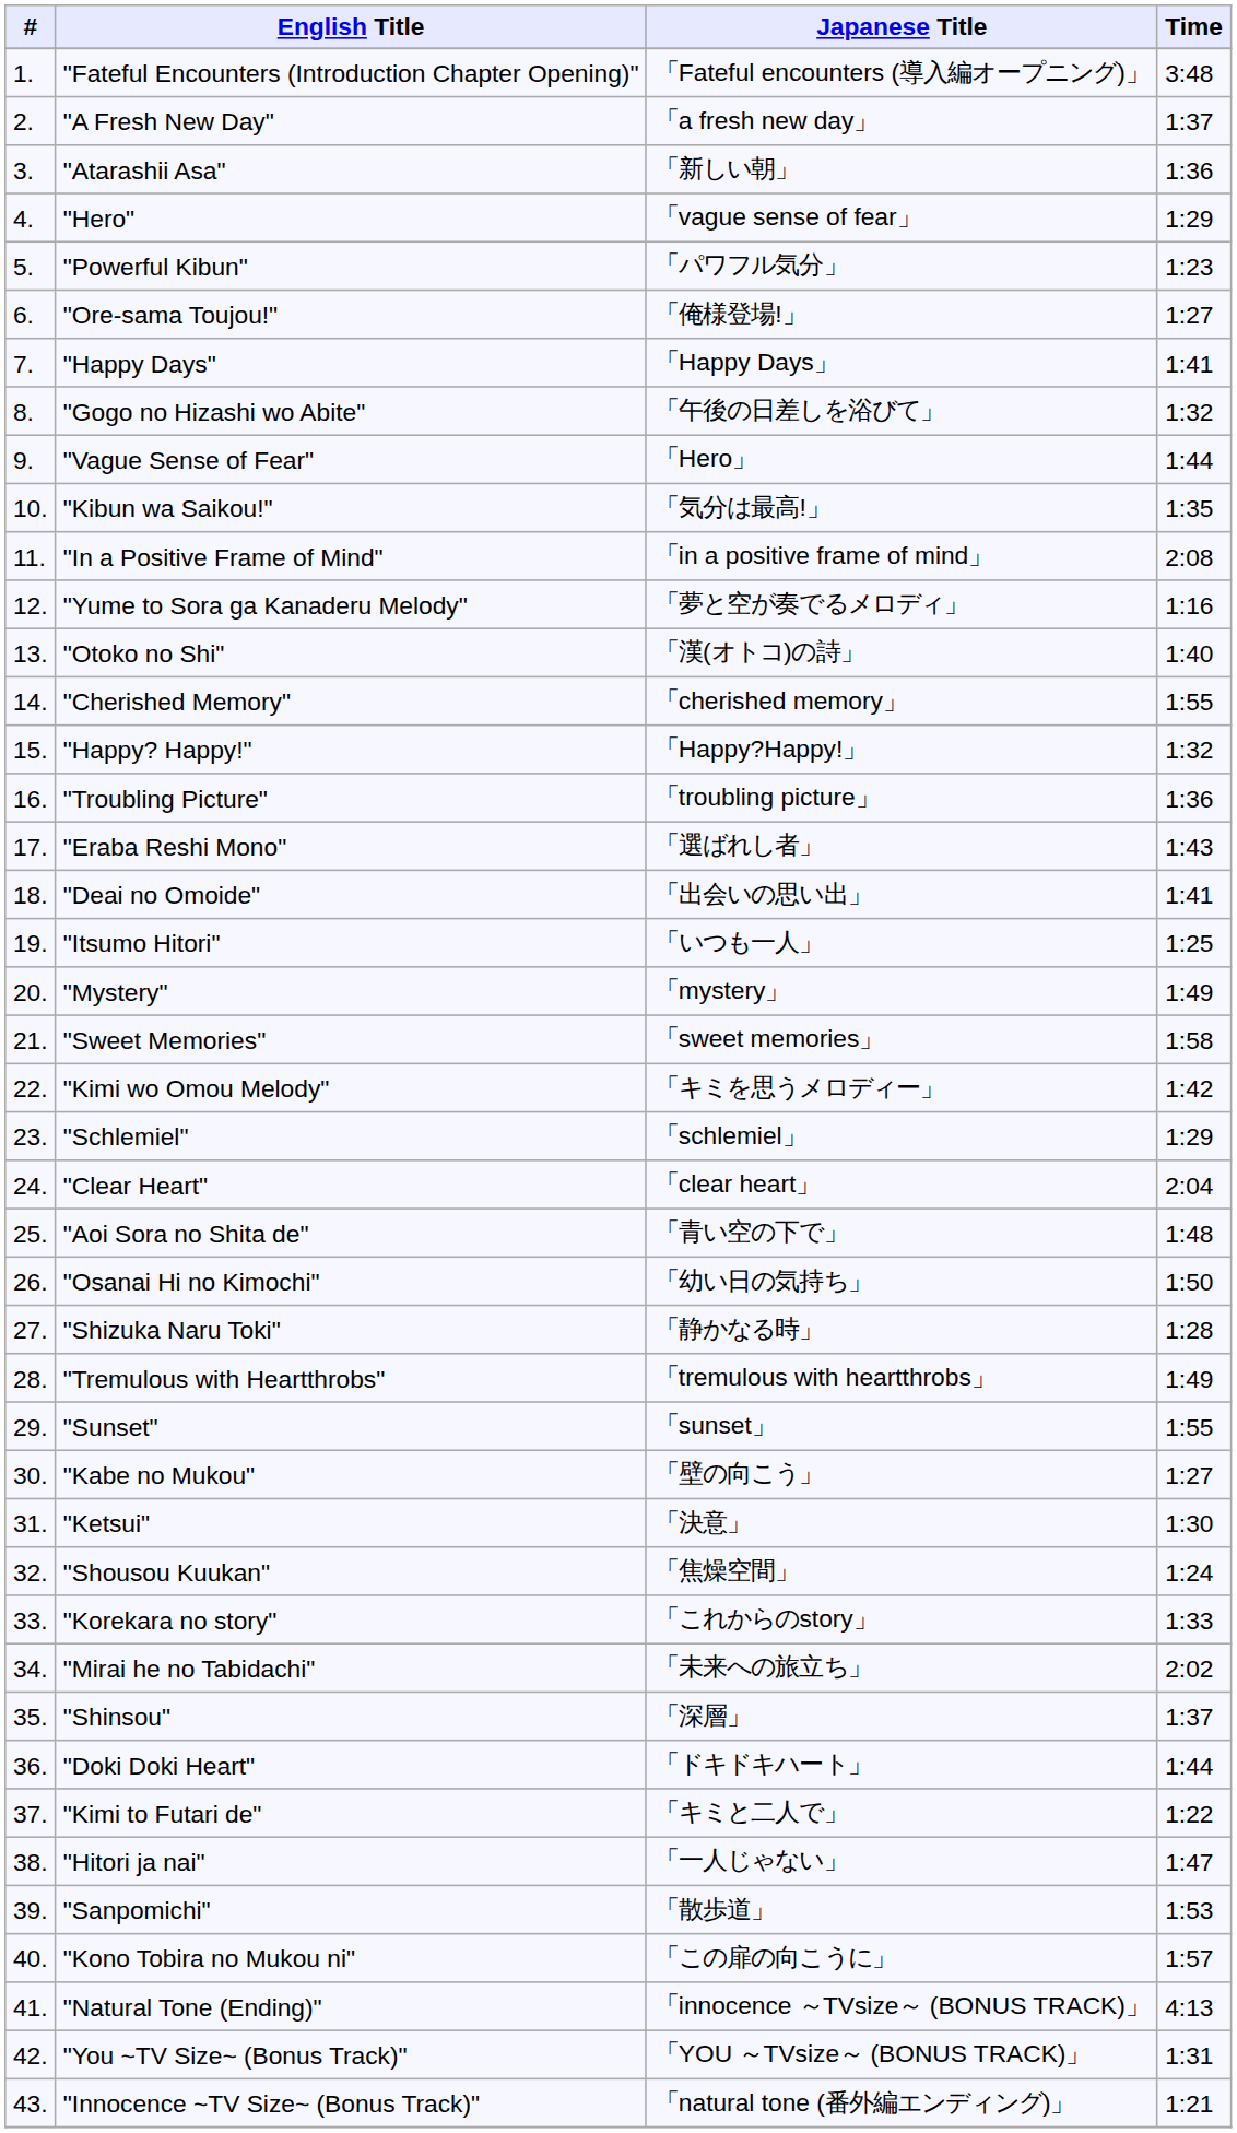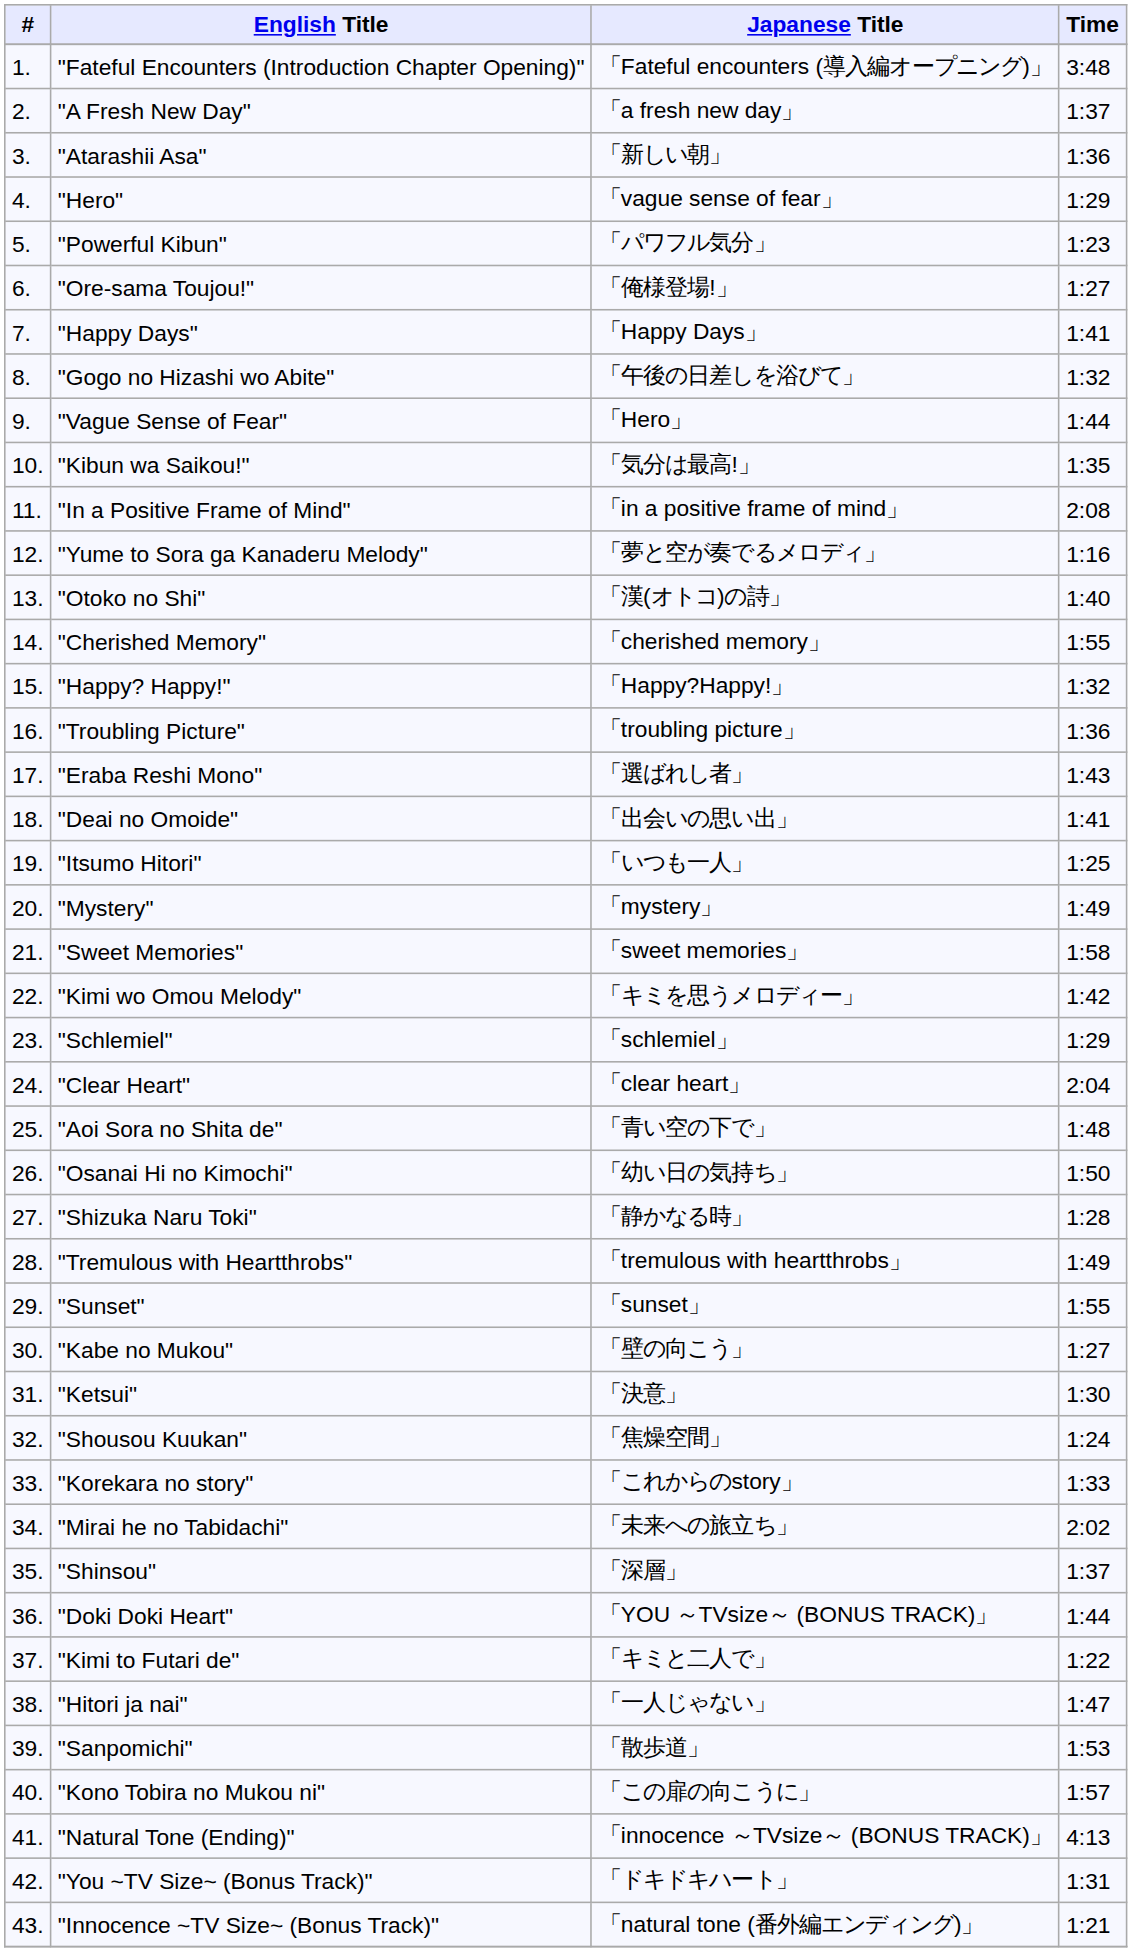 <table border="" cellpadding="4" cellspacing="0" style="border: 1px #aaaaaa solid; border-collapse: collapse; padding: 0.2em; margin: 1em 1em 1em 0; background: #f7f8ff; font-size:0.9em">
 <tr valign="middle" bgcolor="#e6e9ff">
 <th rowspan="1">#</th>
 <th rowspan="1"><a href='#'>English</a> Title</th>
 <th colspan="1"><a href='#'>Japanese</a> Title</th>
 <th rowspan="1">Time</th>
 </tr>
 <tr bgcolor="#e6e9ff">
 </tr>
 <tr>
 <td>1.</td>
 <td>"Fateful Encounters (Introduction Chapter Opening)"</td>
 <td>「Fateful encounters (導入編オープニング)」</td>
 <td>3:48</td>
 </tr>
 <tr>
 <td>2.</td>
 <td>"A Fresh New Day"</td>
 <td>「a fresh new day」</td>
 <td>1:37</td>
 </tr>
 <tr>
 <td>3.</td>
 <td>"Atarashii Asa"</td>
 <td>「新しい朝」</td>
 <td>1:36</td>
 </tr>
 <tr>
 <td>4.</td>
 <td>"Hero"</td>
 <td>「vague sense of fear」</td>
 <td>1:29</td>
 </tr>
 <tr>
 <td>5.</td>
 <td>"Powerful Kibun"</td>
 <td>「パワフル気分」</td>
 <td>1:23</td>
 </tr>
 <tr>
 <td>6.</td>
 <td>"Ore-sama Toujou!"</td>
 <td>「俺様登場!」</td>
 <td>1:27</td>
 </tr>
 <tr>
 <td>7.</td>
 <td>"Happy Days"</td>
 <td>「Happy Days」</td>
 <td>1:41</td>
 </tr>
 <tr>
 <td>8.</td>
 <td>"Gogo no Hizashi wo Abite"</td>
 <td>「午後の日差しを浴びて」</td>
 <td>1:32</td>
 </tr>
 <tr>
 <td>9.</td>
 <td>"Vague Sense of Fear"</td>
 <td>「Hero」</td>
 <td>1:44</td>
 </tr>
 <tr>
 <td>10.</td>
 <td>"Kibun wa Saikou!"</td>
 <td>「気分は最高!」</td>
 <td>1:35</td>
 </tr>
 <tr>
 <td>11.</td>
 <td>"In a Positive Frame of Mind"</td>
 <td>「in a positive frame of mind」</td>
 <td>2:08</td>
 </tr>
 <tr>
 <td>12.</td>
 <td>"Yume to Sora ga Kanaderu Melody"</td>
 <td>「夢と空が奏でるメロディ」</td>
 <td>1:16</td>
 </tr>
 <tr>
 <td>13.</td>
 <td>"Otoko no Shi"</td>
 <td>「漢(オトコ)の詩」</td>
 <td>1:40</td>
 </tr>
 <tr>
 <td>14.</td>
 <td>"Cherished Memory"</td>
 <td>「cherished memory」</td>
 <td>1:55</td>
 </tr>
 <tr>
 <td>15.</td>
 <td>"Happy? Happy!"</td>
 <td>「Happy?Happy!」</td>
 <td>1:32</td>
 </tr>
 <tr>
 <td>16.</td>
 <td>"Troubling Picture"</td>
 <td>「troubling picture」</td>
 <td>1:36</td>
 </tr>
 <tr>
 <td>17.</td>
 <td>"Eraba Reshi Mono"</td>
 <td>「選ばれし者」</td>
 <td>1:43</td>
 </tr>
 <tr>
 <td>18.</td>
 <td>"Deai no Omoide"</td>
 <td>「出会いの思い出」</td>
 <td>1:41</td>
 </tr>
 <tr>
 <td>19.</td>
 <td>"Itsumo Hitori"</td>
 <td>「いつも一人」</td>
 <td>1:25</td>
 </tr>
 <tr>
 <td>20.</td>
 <td>"Mystery"</td>
 <td>「mystery」</td>
 <td>1:49</td>
 </tr>
 <tr>
 <td>21.</td>
 <td>"Sweet Memories"</td>
 <td>「sweet memories」</td>
 <td>1:58</td>
 </tr>
 <tr>
 <td>22.</td>
 <td>"Kimi wo Omou Melody"</td>
 <td>「キミを思うメロディー」</td>
 <td>1:42</td>
 </tr>
 <tr>
 <td>23.</td>
 <td>"Schlemiel"</td>
 <td>「schlemiel」</td>
 <td>1:29</td>
 </tr>
 <tr>
 <td>24.</td>
 <td>"Clear Heart"</td>
 <td>「clear heart」</td>
 <td>2:04</td>
 </tr>
 <tr>
 <td>25.</td>
 <td>"Aoi Sora no Shita de"</td>
 <td>「青い空の下で」</td>
 <td>1:48</td>
 </tr>
 <tr>
 <td>26.</td>
 <td>"Osanai Hi no Kimochi"</td>
 <td>「幼い日の気持ち」</td>
 <td>1:50</td>
 </tr>
 <tr>
 <td>27.</td>
 <td>"Shizuka Naru Toki"</td>
 <td>「静かなる時」</td>
 <td>1:28</td>
 </tr>
 <tr>
 <td>28.</td>
 <td>"Tremulous with Heartthrobs"</td>
 <td>「tremulous with heartthrobs」</td>
 <td>1:49</td>
 </tr>
 <tr>
 <td>29.</td>
 <td>"Sunset"</td>
 <td>「sunset」</td>
 <td>1:55</td>
 </tr>
 <tr>
 <td>30.</td>
 <td>"Kabe no Mukou"</td>
 <td>「壁の向こう」</td>
 <td>1:27</td>
 </tr>
 <tr>
 <td>31.</td>
 <td>"Ketsui"</td>
 <td>「決意」</td>
 <td>1:30</td>
 </tr>
 <tr>
 <td>32.</td>
 <td>"Shousou Kuukan"</td>
 <td>「焦燥空間」</td>
 <td>1:24</td>
 </tr>
 <tr>
 <td>33.</td>
 <td>"Korekara no story"</td>
 <td>「これからのstory」</td>
 <td>1:33</td>
 </tr>
 <tr>
 <td>34.</td>
 <td>"Mirai he no Tabidachi"</td>
 <td>「未来への旅立ち」</td>
 <td>2:02</td>
 </tr>
 <tr>
 <td>35.</td>
 <td>"Shinsou"</td>
 <td>「深層」</td>
 <td>1:37</td>
 </tr>
 <tr>
 <td>36.</td>
 <td>"Doki Doki Heart"</td>
-<td>「ドキドキハート」</td>
+<td>「YOU ～TVsize～ (BONUS TRACK)」</td>
 <td>1:44</td>
 </tr>
 <tr>
 <td>37.</td>
 <td>"Kimi to Futari de"</td>
 <td>「キミと二人で」</td>
 <td>1:22</td>
 </tr>
 <tr>
 <td>38.</td>
 <td>"Hitori ja nai"</td>
 <td>「一人じゃない」</td>
 <td>1:47</td>
 </tr>
 <tr>
 <td>39.</td>
 <td>"Sanpomichi"</td>
 <td>「散歩道」</td>
 <td>1:53</td>
 </tr>
 <tr>
 <td>40.</td>
 <td>"Kono Tobira no Mukou ni"</td>
 <td>「この扉の向こうに」</td>
 <td>1:57</td>
 </tr>
 <tr>
 <td>41.</td>
 <td>"Natural Tone (Ending)"</td>
 <td>「innocence ～TVsize～ (BONUS TRACK)」</td>
 <td>4:13</td>
 </tr>
 <tr>
 <td>42.</td>
 <td>"You ~TV Size~ (Bonus Track)"</td>
-<td>「YOU ～TVsize～ (BONUS TRACK)」</td>
+<td>「ドキドキハート」</td>
 <td>1:31</td>
 </tr>
 <tr>
 <td>43.</td>
 <td>"Innocence ~TV Size~ (Bonus Track)"</td>
 <td>「natural tone (番外編エンディング)」</td>
 <td>1:21</td>
 </tr>
 <tr>
 </tr>
 </table>
